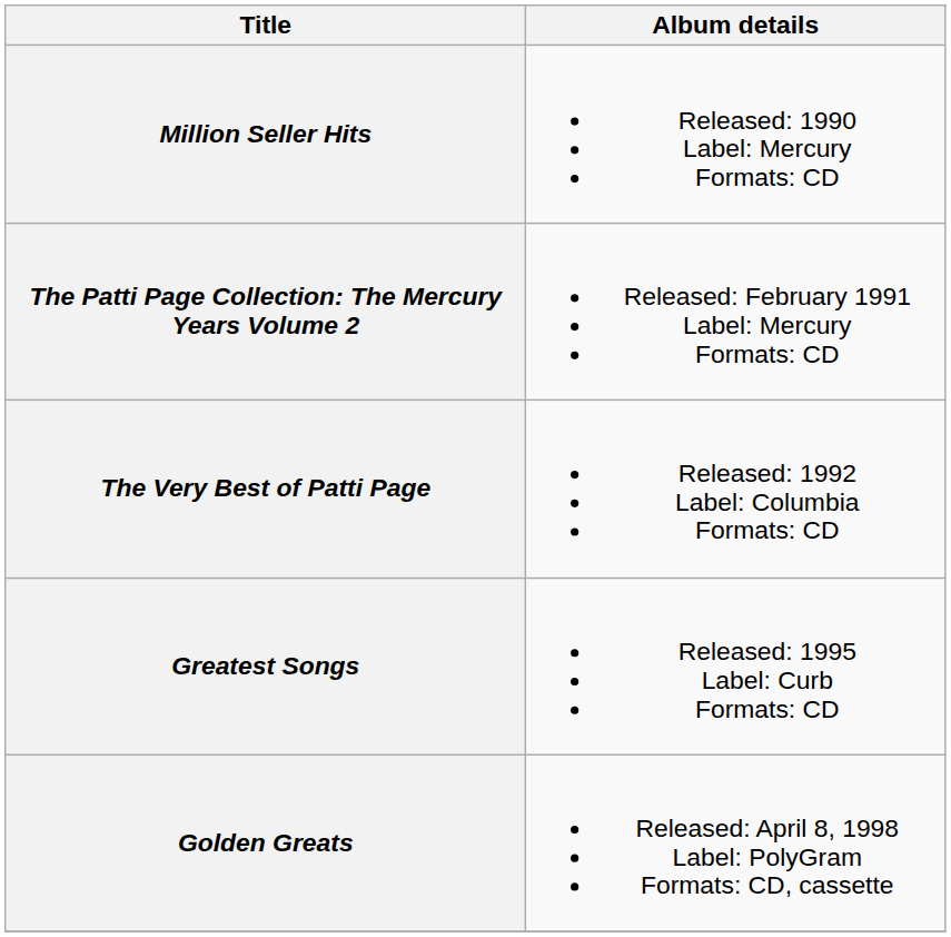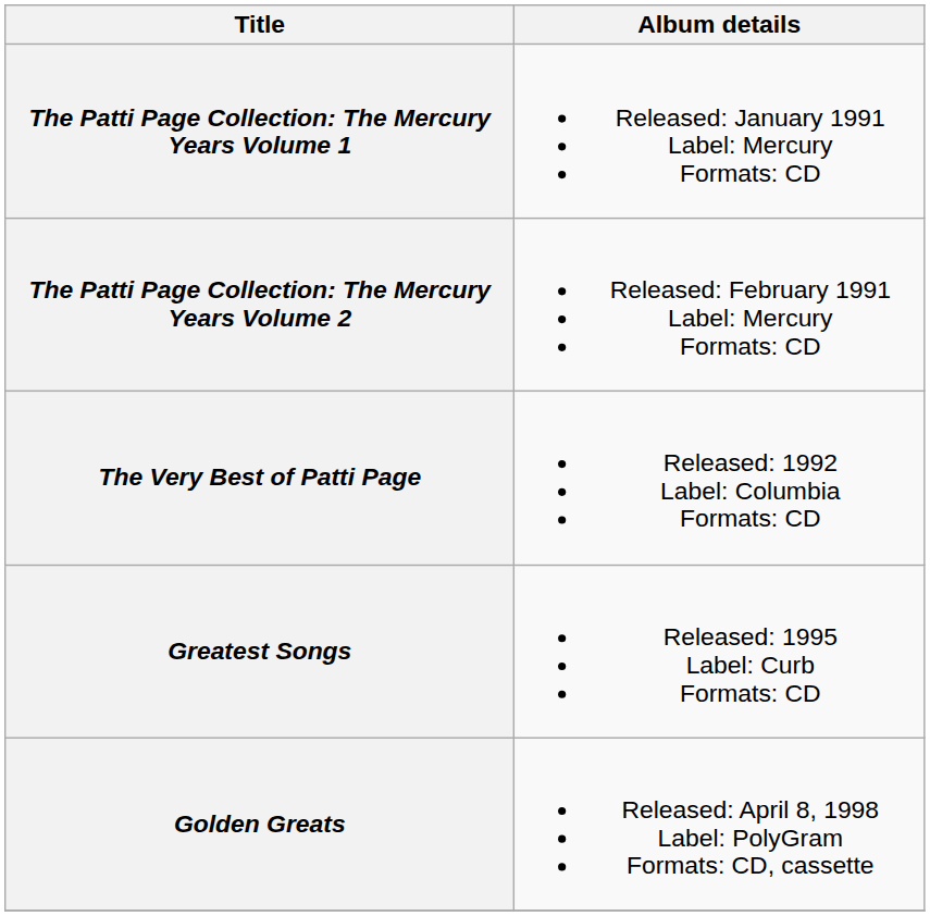 <table class="wikitable plainrowheaders" style="text-align:center;">
 <tr>
 <th scope="col" style="width:20em;">Title</th>
 <th scope="col" style="width:16em;">Album details</th>
 </tr>
 <tr>
-<th scope="row"><em>Million Seller Hits</em></th>
-<td><br><ul><li>Released: 1990</li><li>Label: Mercury</li><li>Formats: CD</li></ul></td>
+<th scope="row"><em>The Patti Page Collection: The Mercury Years Volume 1</em></th>
+<td><br><ul><li>Released: January 1991</li><li>Label: Mercury</li><li>Formats: CD</li></ul></td>
 </tr>
 <tr>
 <th scope="row"><em>The Patti Page Collection: The Mercury Years Volume 2</em></th>
 <td><br><ul><li>Released: February 1991</li><li>Label: Mercury</li><li>Formats: CD</li></ul></td>
 </tr>
 <tr>
 <th scope="row"><em>The Very Best of Patti Page</em></th>
 <td><br><ul><li>Released: 1992</li><li>Label: Columbia</li><li>Formats: CD</li></ul></td>
 </tr>
 <tr>
 <th scope="row"><em>Greatest Songs</em></th>
 <td><br><ul><li>Released: 1995</li><li>Label: Curb</li><li>Formats: CD</li></ul></td>
 </tr>
 <tr>
 <th scope="row"><em>Golden Greats</em></th>
 <td><br><ul><li>Released: April 8, 1998</li><li>Label: PolyGram</li><li>Formats: CD, cassette</li></ul></td>
 </tr>
 <tr>
 </tr>
 </table>
